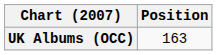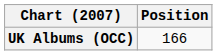 <table class="wikitable plainrowheaders" style="text-align:center">
 <tr>
 <th scope="col">Chart (2007)</th>
 <th scope="col">Position</th>
 </tr>
 <tr>
 <th scope="row">UK Albums (OCC)</th>
-<td>163</td>
+<td>166</td>
 </tr>
 </table>
